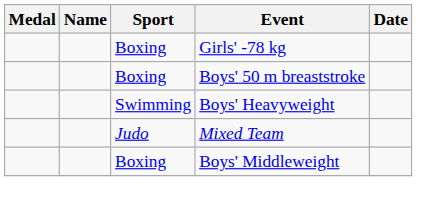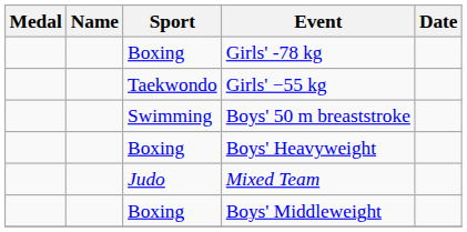 <table class="wikitable sortable" style="font-size: 95%;">
 <tr>
 <th>Medal</th>
 <th>Name</th>
 <th>Sport</th>
 <th>Event</th>
 <th>Date</th>
 </tr>
 <tr>
 <td></td>
 <td></td>
 <td><a href='#'>Boxing</a></td>
 <td><a href='#'>Girls' -78 kg</a></td>
 <td></td>
 </tr>
 <tr>
 <td></td>
 <td></td>
-<td><a href='#'>Boxing</a></td>
+<td><a href='#'>Taekwondo</a></td>
+<td><a href='#'>Girls' −55 kg</a></td>
+<td></td>
+</tr>
+<tr>
+<td></td>
+<td></td>
+<td><a href='#'>Swimming</a></td>
 <td><a href='#'>Boys' 50 m breaststroke</a></td>
 <td></td>
 </tr>
 <tr>
 <td></td>
 <td></td>
-<td><a href='#'>Swimming</a></td>
+<td><a href='#'>Boxing</a></td>
 <td><a href='#'>Boys' Heavyweight</a></td>
 <td></td>
 </tr>
 <tr>
 <td><em> </em></td>
 <td><em> </em></td>
 <td><em><a href='#'>Judo</a></em></td>
 <td><em><a href='#'>Mixed Team</a> </em></td>
 <td><em></em></td>
 </tr>
 <tr>
 <td></td>
 <td></td>
 <td><a href='#'>Boxing</a></td>
 <td><a href='#'>Boys' Middleweight</a></td>
 <td></td>
 </tr>
 <tr>
 </tr>
 </table>
